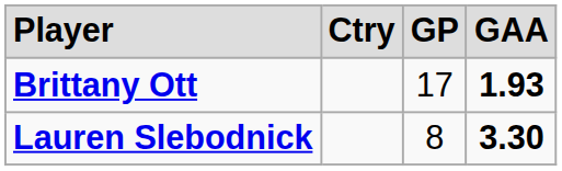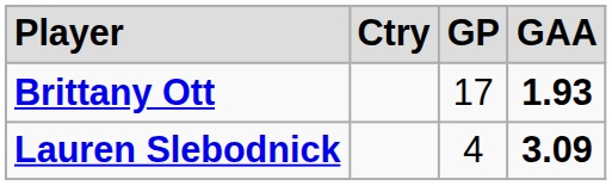 <table class="wikitable">
 <tr align="center" style="font-weight:bold; background-color:#dddddd;" |>
 <td align="left">Player</td>
 <td>Ctry</td>
 <td>GP</td>
 <td>GAA</td>
 </tr>
 <tr align="center">
 <td align="left"><strong><a href='#'>Brittany Ott</a></strong></td>
 <td></td>
 <td>17</td>
 <td><strong>1.93</strong></td>
 </tr>
 <tr align="center">
 <td align="left"><strong><a href='#'>Lauren Slebodnick</a></strong></td>
 <td></td>
-<td>8</td>
-<td><strong>3.30</strong></td>
+<td>4</td>
+<td><strong>3.09</strong></td>
 </tr>
 </table>
